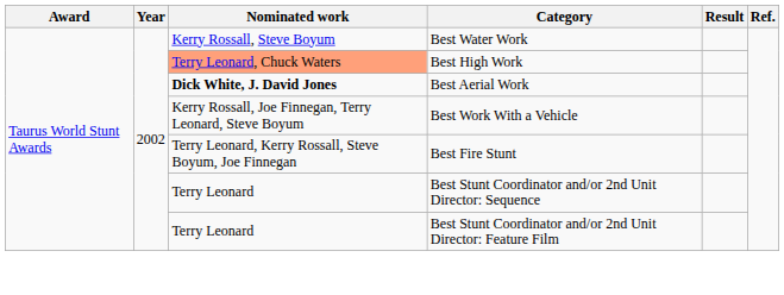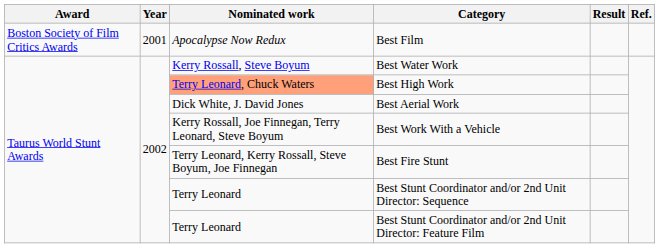 <table class="wikitable">
 <tr>
 <th>Award</th>
 <th>Year</th>
 <th>Nominated work</th>
 <th>Category</th>
 <th>Result</th>
 <th>Ref.</th>
+</tr>
+<tr>
+<td><a href='#'>Boston Society of Film Critics Awards</a></td>
+<td>2001</td>
+<td><em>Apocalypse Now Redux</em></td>
+<td>Best Film</td>
+<td></td>
+<td></td>
 </tr>
 <tr>
 <td rowspan="7"><a href='#'>Taurus World Stunt Awards</a></td>
 <td rowspan="7">2002</td>
 <td><a href='#'>Kerry Rossall</a>, <a href='#'>Steve Boyum</a></td>
 <td>Best Water Work</td>
 <td></td>
 <td rowspan="7"></td>
 </tr>
 <tr>
 <td style="background: lightsalmon;"><a href='#'>Terry Leonard</a>, Chuck Waters</td>
 <td>Best High Work</td>
 <td></td>
 </tr>
 <tr>
-<td><strong>Dick White, J. David Jones</strong></td>
+<td>Dick White, J. David Jones</td>
 <td>Best Aerial Work</td>
 <td></td>
 </tr>
 <tr>
 <td>Kerry Rossall, Joe Finnegan, Terry Leonard, Steve Boyum</td>
 <td>Best Work With a Vehicle</td>
 <td></td>
 </tr>
 <tr>
 <td>Terry Leonard, Kerry Rossall, Steve Boyum, Joe Finnegan</td>
 <td>Best Fire Stunt</td>
 <td></td>
 </tr>
 <tr>
 <td>Terry Leonard</td>
 <td>Best Stunt Coordinator and/or 2nd Unit Director: Sequence</td>
 <td></td>
 </tr>
 <tr>
 <td>Terry Leonard</td>
 <td>Best Stunt Coordinator and/or 2nd Unit Director: Feature Film</td>
 <td></td>
 </tr>
 </table>
